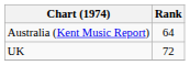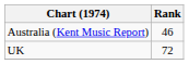 <table class="wikitable">
 <tr>
 <th>Chart (1974)</th>
 <th style="text-align:center;">Rank</th>
 </tr>
 <tr>
 <td>Australia (<a href='#'>Kent Music Report</a>)</td>
-<td style="text-align:center;">64</td>
+<td style="text-align:center;">46</td>
 </tr>
 <tr>
 <td>UK </td>
 <td style="text-align:center;">72</td>
 </tr>
 <tr>
 </tr>
 </table>
